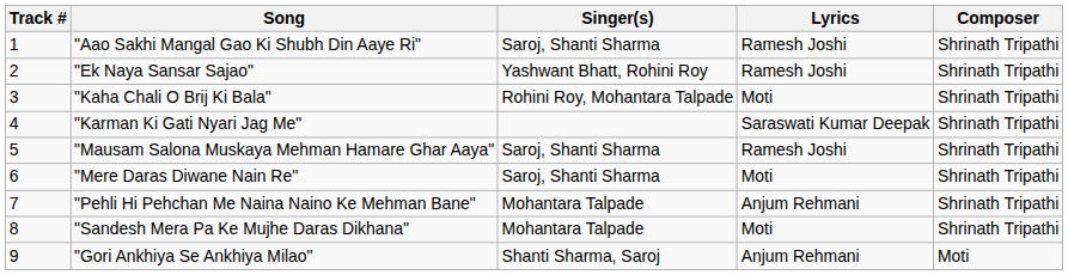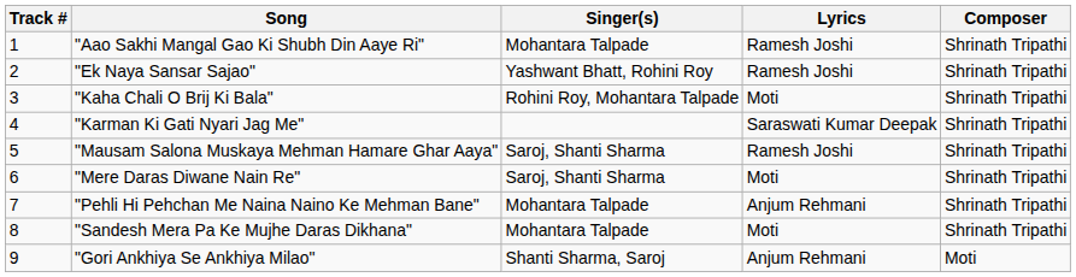 <table class="wikitable">
 <tr>
 <th>Track #</th>
 <th>Song</th>
 <th>Singer(s)</th>
 <th>Lyrics</th>
 <th>Composer</th>
 </tr>
 <tr>
 <td>1</td>
 <td>"Aao Sakhi Mangal Gao Ki Shubh Din Aaye Ri"</td>
-<td>Saroj, Shanti Sharma</td>
+<td>Mohantara Talpade</td>
 <td>Ramesh Joshi</td>
 <td>Shrinath Tripathi</td>
 </tr>
 <tr>
 <td>2</td>
 <td>"Ek Naya Sansar Sajao"</td>
 <td>Yashwant Bhatt, Rohini Roy</td>
 <td>Ramesh Joshi</td>
 <td>Shrinath Tripathi</td>
 </tr>
 <tr>
 <td>3</td>
 <td>"Kaha Chali O Brij Ki Bala"</td>
 <td>Rohini Roy, Mohantara Talpade</td>
 <td>Moti</td>
 <td>Shrinath Tripathi</td>
 </tr>
 <tr>
 <td>4</td>
 <td>"Karman Ki Gati Nyari Jag Me"</td>
 <td></td>
 <td>Saraswati Kumar Deepak</td>
 <td>Shrinath Tripathi</td>
 </tr>
 <tr>
 <td>5</td>
 <td>"Mausam Salona Muskaya Mehman Hamare Ghar Aaya"</td>
 <td>Saroj, Shanti Sharma</td>
 <td>Ramesh Joshi</td>
 <td>Shrinath Tripathi</td>
 </tr>
 <tr>
 <td>6</td>
 <td>"Mere Daras Diwane Nain Re"</td>
 <td>Saroj, Shanti Sharma</td>
 <td>Moti</td>
 <td>Shrinath Tripathi</td>
 </tr>
 <tr>
 <td>7</td>
 <td>"Pehli Hi Pehchan Me Naina Naino Ke Mehman Bane"</td>
 <td>Mohantara Talpade</td>
 <td>Anjum Rehmani</td>
 <td>Shrinath Tripathi</td>
 </tr>
 <tr>
 <td>8</td>
 <td>"Sandesh Mera Pa Ke Mujhe Daras Dikhana"</td>
 <td>Mohantara Talpade</td>
 <td>Moti</td>
 <td>Shrinath Tripathi</td>
 </tr>
 <tr>
 <td>9</td>
 <td>"Gori Ankhiya Se Ankhiya Milao"</td>
 <td>Shanti Sharma, Saroj</td>
 <td>Anjum Rehmani</td>
 <td>Moti</td>
 </tr>
 </table>
